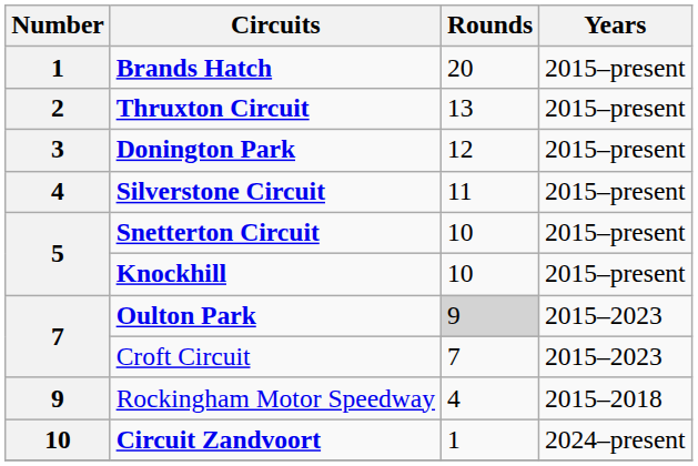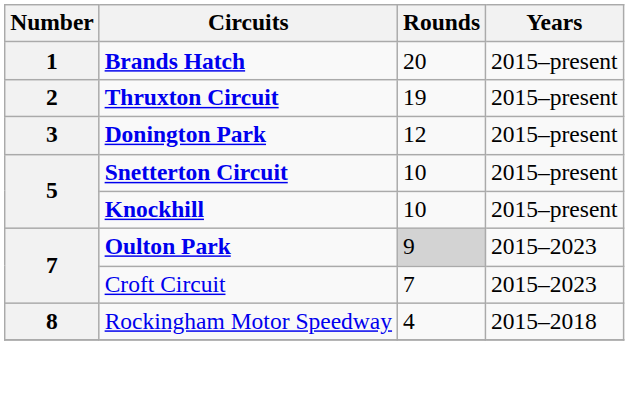 <table class="wikitable" style="text-align=center">
 <tr>
 <th>Number</th>
 <th>Circuits</th>
 <th>Rounds</th>
 <th>Years</th>
 </tr>
 <tr>
 <th>1</th>
 <td><strong> <a href='#'>Brands Hatch</a></strong></td>
 <td>20</td>
 <td>2015–present</td>
 </tr>
 <tr>
 <th>2</th>
 <td><strong> <a href='#'>Thruxton Circuit</a></strong></td>
-<td>13</td>
+<td>19</td>
 <td>2015–present</td>
 </tr>
 <tr>
 <th>3</th>
 <td><strong> <a href='#'>Donington Park</a></strong></td>
 <td>12</td>
-<td>2015–present</td>
-</tr>
-<tr>
-<th>4</th>
-<td><strong> <a href='#'>Silverstone Circuit</a></strong></td>
-<td>11</td>
 <td>2015–present</td>
 </tr>
 <tr>
 <th rowspan="2">5</th>
 <td><strong> <a href='#'>Snetterton Circuit</a></strong></td>
 <td>10</td>
 <td>2015–present</td>
 </tr>
 <tr>
 <td><strong> <a href='#'>Knockhill</a></strong></td>
 <td>10</td>
 <td>2015–present</td>
 </tr>
 <tr>
 <th rowspan="2">7</th>
 <td><strong> <a href='#'>Oulton Park</a></strong></td>
 <td style="background: lightgrey;">9</td>
 <td>2015–2023</td>
 </tr>
 <tr>
 <td> <a href='#'>Croft Circuit</a></td>
 <td>7</td>
 <td>2015–2023</td>
 </tr>
 <tr>
-<th>9</th>
+<th>8</th>
 <td> <a href='#'>Rockingham Motor Speedway</a></td>
 <td>4</td>
 <td>2015–2018</td>
 </tr>
 <tr>
-<th>10</th>
-<td><strong> <a href='#'>Circuit Zandvoort</a></strong></td>
-<td>1</td>
-<td>2024–present</td>
-</tr>
-<tr>
 </tr>
 </table>
